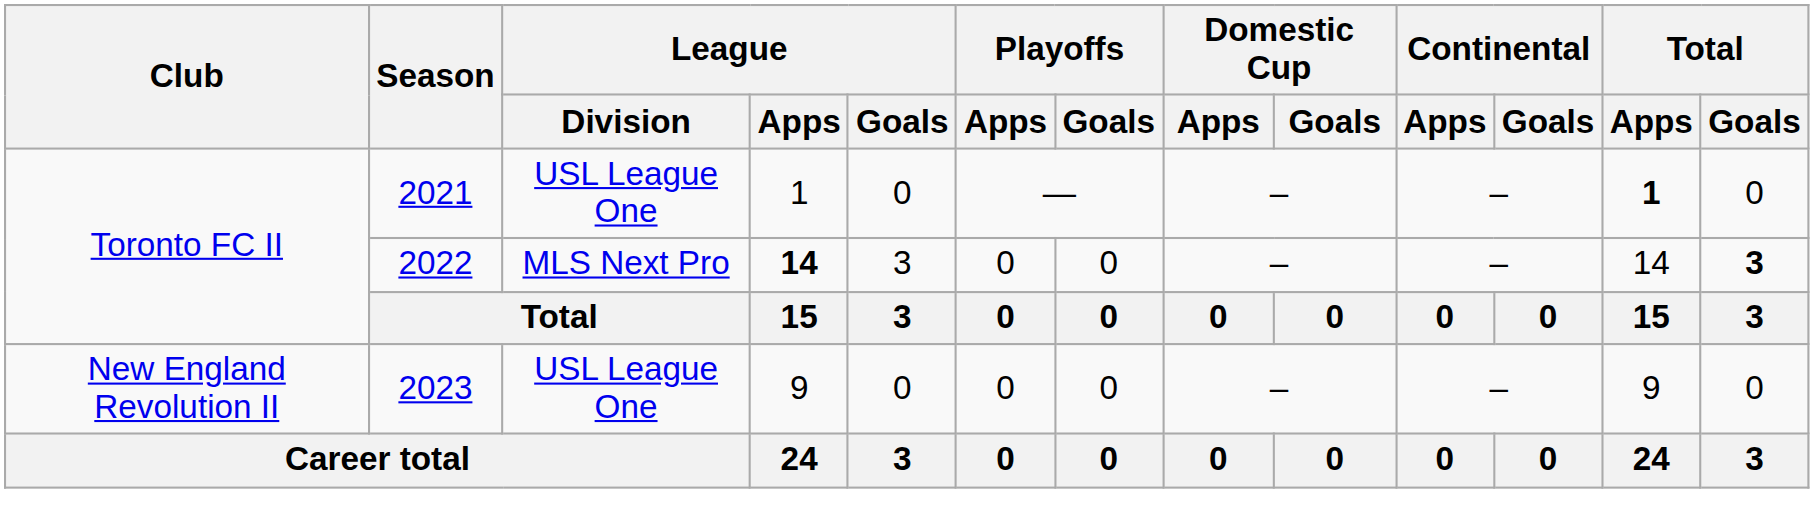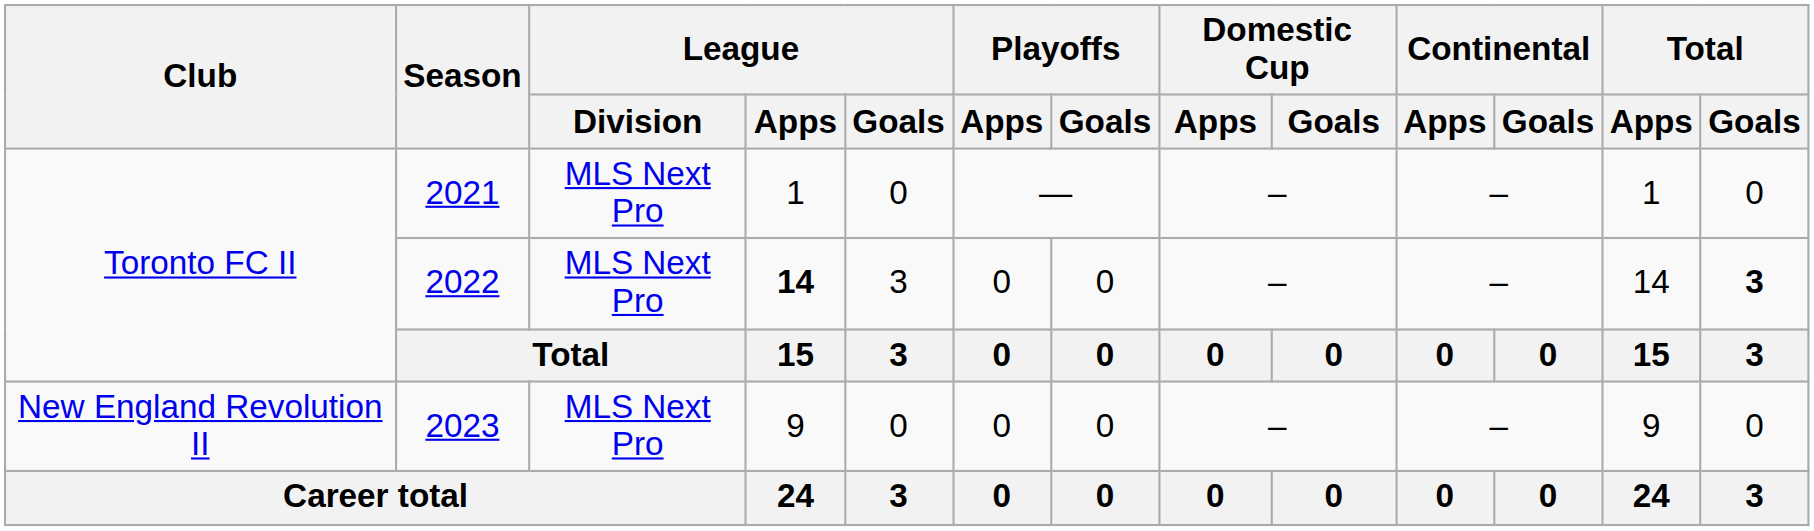 <table class="wikitable" style="text-align: center">
 <tr>
 <th rowspan="2">Club</th>
 <th rowspan="2">Season</th>
 <th colspan="3">League</th>
 <th colspan="2">Playoffs</th>
 <th colspan="2">Domestic Cup</th>
 <th colspan="2">Continental</th>
 <th colspan="2">Total</th>
 </tr>
 <tr>
 <th>Division</th>
 <th>Apps</th>
 <th>Goals</th>
 <th>Apps</th>
 <th>Goals</th>
 <th>Apps</th>
 <th>Goals</th>
 <th>Apps</th>
 <th>Goals</th>
 <th>Apps</th>
 <th>Goals</th>
 </tr>
 <tr>
 <td rowspan=3><a href='#'>Toronto FC II</a></td>
 <td><a href='#'>2021</a></td>
-<td><a href='#'>USL League One</a></td>
+<td><a href='#'>MLS Next Pro</a></td>
 <td>1</td>
 <td>0</td>
 <td colspan=2>—</td>
 <td colspan="2">–</td>
 <td colspan="2">–</td>
-<td><strong>1</strong></td>
+<td>1</td>
 <td>0</td>
 </tr>
 <tr>
 <td><a href='#'>2022</a></td>
 <td><a href='#'>MLS Next Pro</a></td>
 <td><strong>14</strong></td>
 <td>3</td>
 <td>0</td>
 <td>0</td>
 <td colspan="2">–</td>
 <td colspan="2">–</td>
 <td>14</td>
 <td><strong>3</strong></td>
 </tr>
 <tr>
 <th colspan="2">Total</th>
 <th>15</th>
 <th>3</th>
 <th>0</th>
 <th>0</th>
 <th>0</th>
 <th>0</th>
 <th>0</th>
 <th>0</th>
 <th>15</th>
 <th>3</th>
 </tr>
 <tr>
 <td><a href='#'>New England Revolution II</a></td>
 <td><a href='#'>2023</a></td>
-<td><a href='#'>USL League One</a></td>
+<td><a href='#'>MLS Next Pro</a></td>
 <td>9</td>
 <td>0</td>
 <td>0</td>
 <td>0</td>
 <td colspan="2">–</td>
 <td colspan="2">–</td>
 <td>9</td>
 <td>0</td>
 </tr>
 <tr>
 <th colspan="3"><strong>Career total</strong></th>
 <th>24</th>
 <th>3</th>
 <th>0</th>
 <th>0</th>
 <th>0</th>
 <th>0</th>
 <th>0</th>
 <th>0</th>
 <th>24</th>
 <th>3</th>
 </tr>
 </table>
